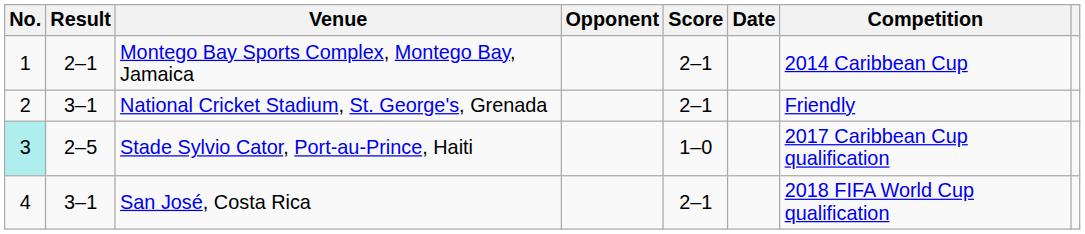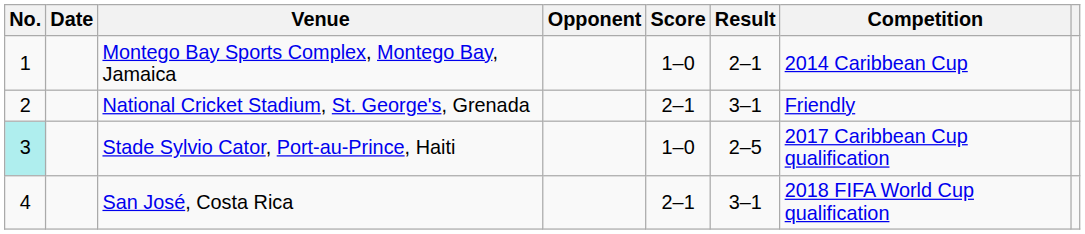 <table class="wikitable sortable">
 <tr>
 <th scope="col">No.</th>
-<th scope="col">Result</th>
+<th scope="col">Date</th>
 <th scope="col">Venue</th>
 <th scope="col">Opponent</th>
 <th scope="col">Score</th>
-<th scope="col">Date</th>
+<th scope="col">Result</th>
 <th scope="col">Competition</th>
 <th scope="col" class="unsortable"></th>
 </tr>
 <tr>
 <td style="text-align:center">1</td>
-<td style="text-align:center">2–1</td>
+<td></td>
 <td><a href='#'>Montego Bay Sports Complex</a>, <a href='#'>Montego Bay</a>, Jamaica</td>
 <td></td>
+<td style="text-align:center">1–0</td>
 <td style="text-align:center">2–1</td>
-<td></td>
 <td><a href='#'>2014 Caribbean Cup</a></td>
 <td></td>
 </tr>
 <tr>
 <td style="text-align:center">2</td>
-<td style="text-align:center">3–1</td>
+<td></td>
 <td><a href='#'>National Cricket Stadium</a>, <a href='#'>St. George's</a>, Grenada</td>
 <td></td>
 <td style="text-align:center">2–1</td>
-<td></td>
+<td style="text-align:center">3–1</td>
 <td><a href='#'>Friendly</a></td>
 <td></td>
 </tr>
 <tr>
 <td style="background: paleturquoise; text-align:center">3</td>
-<td style="text-align:center">2–5</td>
+<td></td>
 <td><a href='#'>Stade Sylvio Cator</a>, <a href='#'>Port-au-Prince</a>, Haiti</td>
 <td></td>
 <td style="text-align:center">1–0</td>
-<td></td>
+<td style="text-align:center">2–5</td>
 <td><a href='#'>2017 Caribbean Cup qualification</a></td>
 <td></td>
 </tr>
 <tr>
 <td style="text-align:center">4</td>
-<td style="text-align:center">3–1</td>
+<td></td>
 <td><a href='#'>San José</a>, Costa Rica</td>
 <td></td>
 <td style="text-align:center">2–1</td>
-<td></td>
+<td style="text-align:center">3–1</td>
 <td><a href='#'>2018 FIFA World Cup qualification</a></td>
 <td></td>
 </tr>
 </table>
